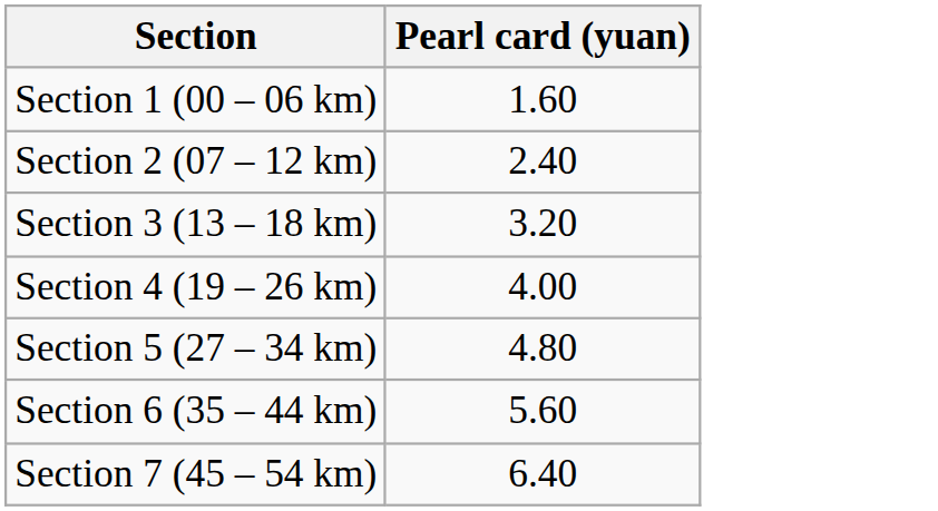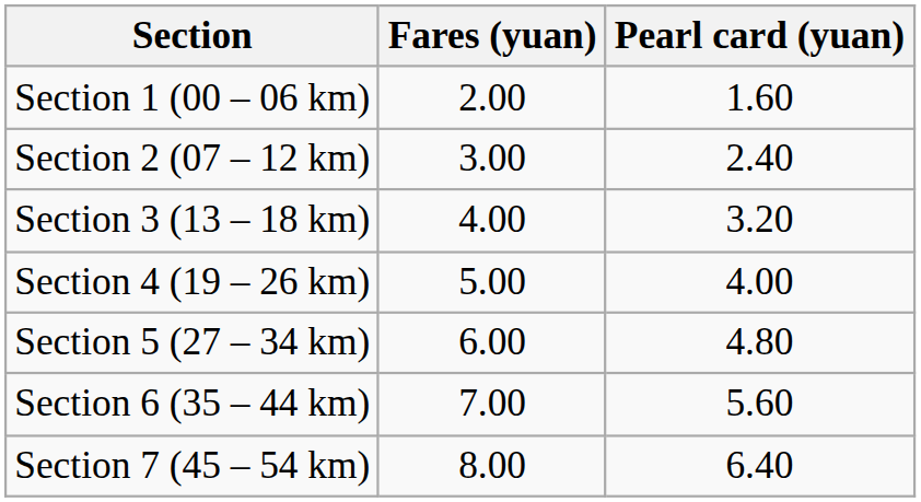 <table class="wikitable floatright" style="text-align:center;">
 <tr>
 <th>Section</th>
+<th>Fares (yuan)</th>
 <th>Pearl card (yuan)</th>
 </tr>
 <tr>
 <td align="left">Section 1 (00 – 06 km)</td>
+<td>2.00</td>
 <td>1.60</td>
 </tr>
 <tr>
 <td align="left">Section 2 (07 – 12 km)</td>
+<td>3.00</td>
 <td>2.40</td>
 </tr>
 <tr>
 <td align="left">Section 3 (13 – 18 km)</td>
+<td>4.00</td>
 <td>3.20</td>
 </tr>
 <tr>
 <td align="left">Section 4 (19 – 26 km)</td>
+<td>5.00</td>
 <td>4.00</td>
 </tr>
 <tr>
 <td align="left">Section 5 (27 – 34 km)</td>
+<td>6.00</td>
 <td>4.80</td>
 </tr>
 <tr>
 <td align="left">Section 6 (35 – 44 km)</td>
+<td>7.00</td>
 <td>5.60</td>
 </tr>
 <tr>
 <td align="left">Section 7 (45 – 54 km)</td>
+<td>8.00</td>
 <td>6.40</td>
 </tr>
 </table>
